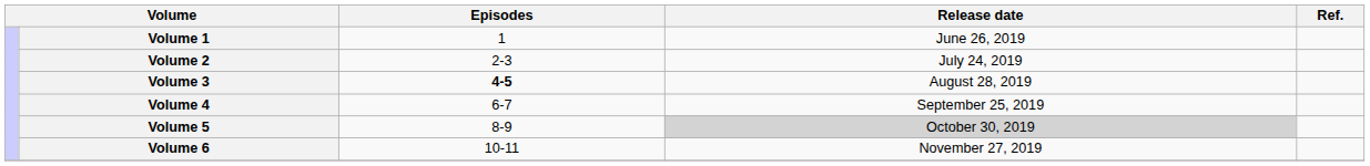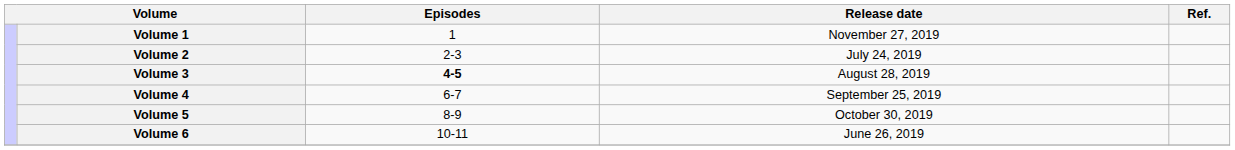 <table class="wikitable" style="text-align: center; width: 98%;">
 <tr>
 <th scope="column" colspan="2">Volume</th>
 <th scope="column">Episodes</th>
 <th scope="column">Release date</th>
 <th scope="column" width="5%">Ref.</th>
 </tr>
 <tr>
 <td rowspan="6" width="1%" style="background: #CCCCFF;"></td>
 <th scope="row">Volume 1</th>
 <td>1</td>
-<td>June 26, 2019</td>
+<td>November 27, 2019</td>
 <td></td>
 </tr>
 <tr>
 <th scope="row">Volume 2</th>
 <td>2-3</td>
 <td>July 24, 2019</td>
 <td></td>
 </tr>
 <tr>
 <th scope="row">Volume 3</th>
 <td><strong>4-5</strong></td>
 <td>August 28, 2019</td>
 <td></td>
 </tr>
 <tr>
 <th scope="row">Volume 4</th>
 <td>6-7</td>
 <td>September 25, 2019</td>
 <td></td>
 </tr>
 <tr>
 <th scope="row">Volume 5</th>
 <td>8-9</td>
-<td style="background: lightgrey;">October 30, 2019</td>
+<td>October 30, 2019</td>
 <td></td>
 </tr>
 <tr>
 <th scope="row">Volume 6</th>
 <td>10-11</td>
-<td>November 27, 2019</td>
+<td>June 26, 2019</td>
 <td></td>
 </tr>
 <tr>
 </tr>
 </table>
